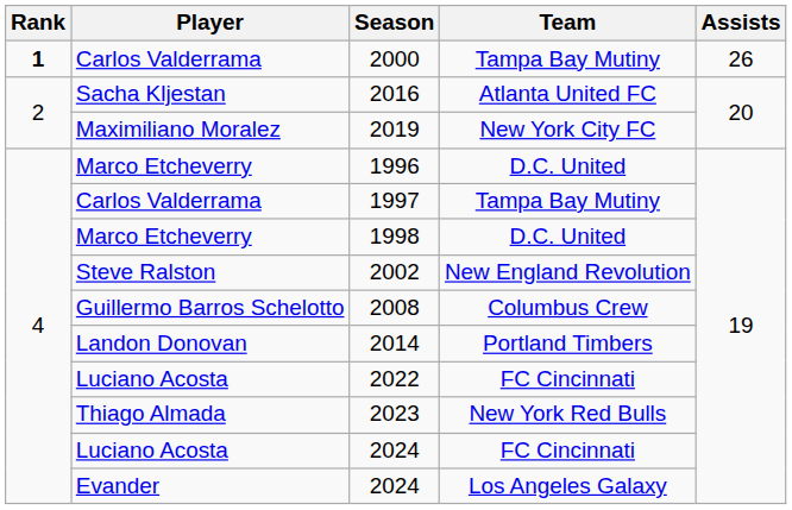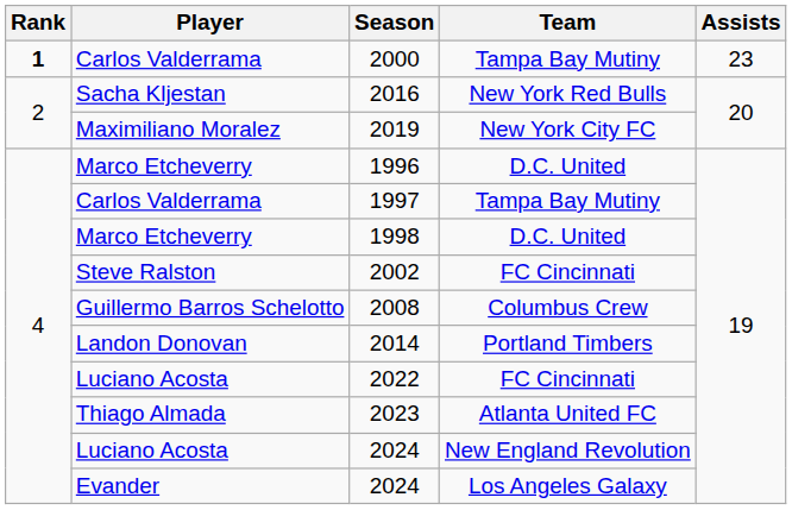 <table class="wikitable sortable" style="text-align:center">
 <tr>
 <th>Rank</th>
 <th>Player</th>
 <th>Season</th>
 <th>Team</th>
 <th>Assists</th>
 </tr>
 <tr>
 <td><strong>1</strong></td>
 <td align=left> <a href='#'>Carlos Valderrama</a></td>
 <td>2000</td>
 <td><a href='#'>Tampa Bay Mutiny</a></td>
-<td>26</td>
+<td>23</td>
 </tr>
 <tr>
 <td rowspan="2">2</td>
 <td align=left> <a href='#'>Sacha Kljestan</a></td>
 <td>2016</td>
-<td><a href='#'>Atlanta United FC</a></td>
+<td><a href='#'>New York Red Bulls</a></td>
 <td rowspan="2">20</td>
 </tr>
 <tr>
 <td align=left> <a href='#'>Maximiliano Moralez</a></td>
 <td>2019</td>
 <td><a href='#'>New York City FC</a></td>
 </tr>
 <tr>
 <td rowspan="10">4</td>
 <td align=left> <a href='#'>Marco Etcheverry</a></td>
 <td>1996</td>
 <td><a href='#'>D.C. United</a></td>
 <td rowspan="10">19</td>
 </tr>
 <tr>
 <td align=left> <a href='#'>Carlos Valderrama</a></td>
 <td>1997</td>
 <td><a href='#'>Tampa Bay Mutiny</a></td>
 </tr>
 <tr>
 <td align=left> <a href='#'>Marco Etcheverry</a></td>
 <td>1998</td>
 <td><a href='#'>D.C. United</a></td>
 </tr>
 <tr>
 <td align=left> <a href='#'>Steve Ralston</a></td>
 <td>2002</td>
-<td><a href='#'>New England Revolution</a></td>
+<td><a href='#'>FC Cincinnati</a></td>
 </tr>
 <tr>
 <td align=left> <a href='#'>Guillermo Barros Schelotto</a></td>
 <td>2008</td>
 <td><a href='#'>Columbus Crew</a></td>
 </tr>
 <tr>
 <td align=left> <a href='#'>Landon Donovan</a></td>
 <td>2014</td>
 <td><a href='#'>Portland Timbers</a></td>
 </tr>
 <tr>
 <td align=left> <a href='#'>Luciano Acosta</a></td>
 <td>2022</td>
 <td><a href='#'>FC Cincinnati</a></td>
 </tr>
 <tr>
 <td align=left> <a href='#'>Thiago Almada</a></td>
 <td>2023</td>
-<td><a href='#'>New York Red Bulls</a></td>
+<td><a href='#'>Atlanta United FC</a></td>
 </tr>
 <tr>
 <td align=left> <a href='#'>Luciano Acosta</a></td>
 <td>2024</td>
-<td><a href='#'>FC Cincinnati</a></td>
+<td><a href='#'>New England Revolution</a></td>
 </tr>
 <tr>
 <td align=left> <a href='#'>Evander</a></td>
 <td>2024</td>
 <td><a href='#'>Los Angeles Galaxy</a></td>
 </tr>
 </table>
